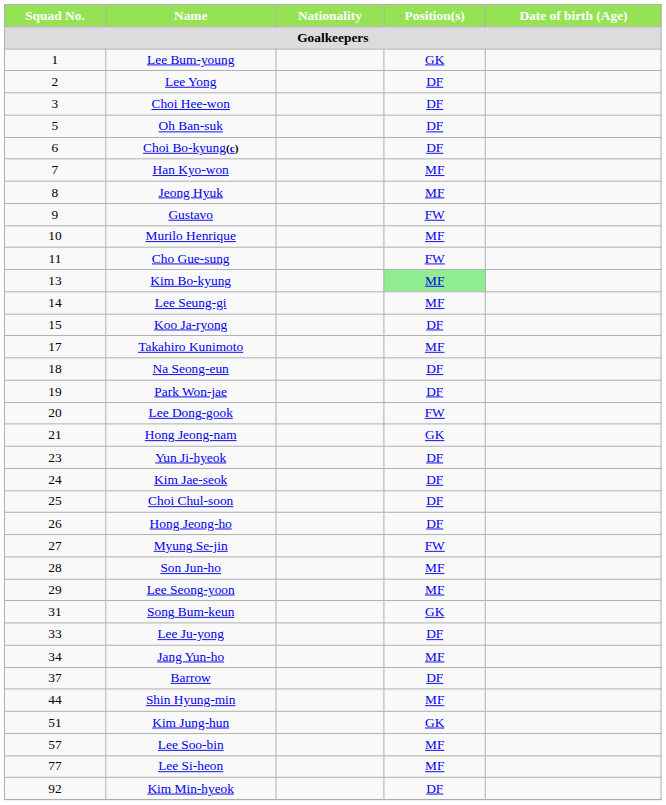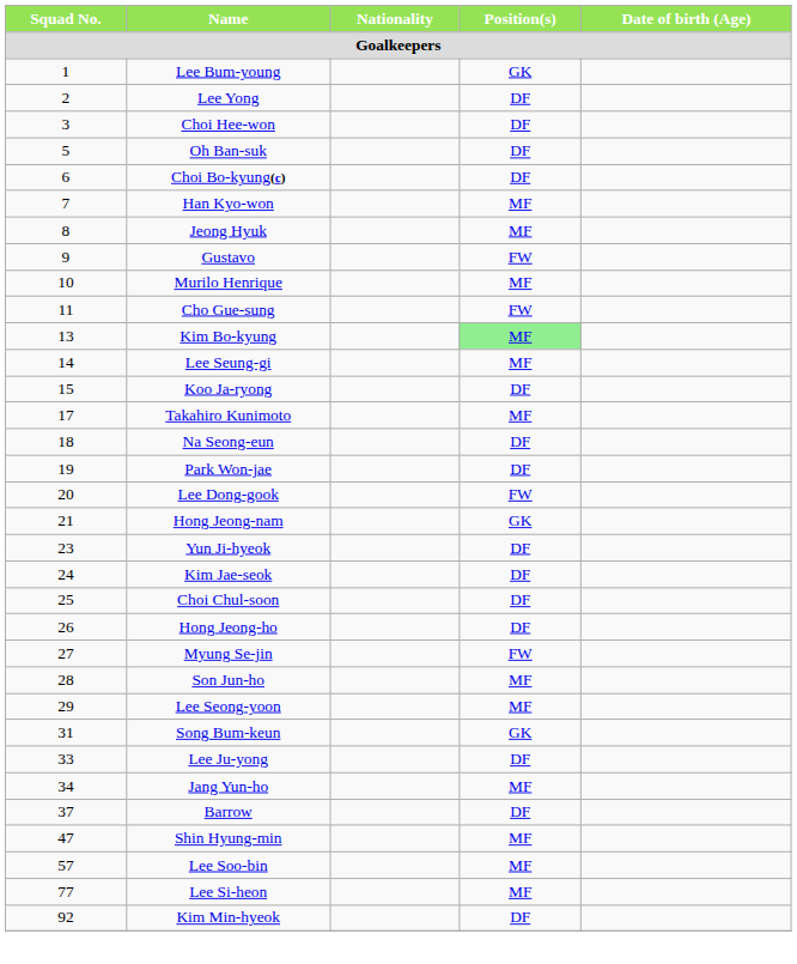 <table class="wikitable" style="text-align:center; font-size:90%; width:80%;">
 <tr>
 <th style="background:#95e355 ; color:#FFFFFF ; text-align:center;">Squad No.</th>
 <th style="background:#95e355 ; color:#FFFFFF ; text-align:center;">Name</th>
 <th style="background:#95e355 ; color:#FFFFFF ; text-align:center;">Nationality</th>
 <th style="background:#95e355 ; color:#FFFFFF ; text-align:center;">Position(s)</th>
 <th style="background:#95e355 ; color:#FFFFFF ; text-align:center;">Date of birth (Age)</th>
 </tr>
 <tr>
 <th colspan="5" style="background:#dcdcdc; text-align:center;">Goalkeepers</th>
 </tr>
 <tr>
 <td>1</td>
 <td><a href='#'>Lee Bum-young</a></td>
 <td></td>
 <td><a href='#'>GK</a></td>
 <td></td>
 </tr>
 <tr>
 <td>2</td>
 <td><a href='#'>Lee Yong</a></td>
 <td></td>
 <td><a href='#'>DF</a></td>
 <td></td>
 </tr>
 <tr>
 <td>3</td>
 <td><a href='#'>Choi Hee-won</a></td>
 <td></td>
 <td><a href='#'>DF</a></td>
 <td></td>
 </tr>
 <tr>
 <td>5</td>
 <td><a href='#'>Oh Ban-suk</a></td>
 <td></td>
 <td><a href='#'>DF</a></td>
 <td></td>
 </tr>
 <tr>
 <td>6</td>
 <td><a href='#'>Choi Bo-kyung</a><small><strong>(<a href='#'>c</a>)</strong></small></td>
 <td></td>
 <td><a href='#'>DF</a></td>
 <td></td>
 </tr>
 <tr>
 <td>7</td>
 <td><a href='#'>Han Kyo-won</a></td>
 <td></td>
 <td><a href='#'>MF</a></td>
 <td></td>
 </tr>
 <tr>
 <td>8</td>
 <td><a href='#'>Jeong Hyuk</a></td>
 <td></td>
 <td><a href='#'>MF</a></td>
 <td></td>
 </tr>
 <tr>
 <td>9</td>
 <td><a href='#'>Gustavo</a></td>
 <td></td>
 <td><a href='#'>FW</a></td>
 <td></td>
 </tr>
 <tr>
 <td>10</td>
 <td><a href='#'>Murilo Henrique</a></td>
 <td></td>
 <td><a href='#'>MF</a></td>
 <td></td>
 </tr>
 <tr>
 <td>11</td>
 <td><a href='#'>Cho Gue-sung</a></td>
 <td></td>
 <td><a href='#'>FW</a></td>
 <td></td>
 </tr>
 <tr>
 <td>13</td>
 <td><a href='#'>Kim Bo-kyung</a></td>
 <td></td>
 <td style="background: lightgreen;"><a href='#'>MF</a></td>
 <td></td>
 </tr>
 <tr>
 <td>14</td>
 <td><a href='#'>Lee Seung-gi</a></td>
 <td></td>
 <td><a href='#'>MF</a></td>
 <td></td>
 </tr>
 <tr>
 <td>15</td>
 <td><a href='#'>Koo Ja-ryong</a></td>
 <td></td>
 <td><a href='#'>DF</a></td>
 <td></td>
 </tr>
 <tr>
 <td>17</td>
 <td><a href='#'>Takahiro Kunimoto</a></td>
 <td></td>
 <td><a href='#'>MF</a></td>
 <td></td>
 </tr>
 <tr>
 <td>18</td>
 <td><a href='#'>Na Seong-eun</a></td>
 <td></td>
 <td><a href='#'>DF</a></td>
 <td></td>
 </tr>
 <tr>
 <td>19</td>
 <td><a href='#'>Park Won-jae</a></td>
 <td></td>
 <td><a href='#'>DF</a></td>
 <td></td>
 </tr>
 <tr>
 <td>20</td>
 <td><a href='#'>Lee Dong-gook</a></td>
 <td></td>
 <td><a href='#'>FW</a></td>
 <td></td>
 </tr>
 <tr>
 <td>21</td>
 <td><a href='#'>Hong Jeong-nam</a></td>
 <td></td>
 <td><a href='#'>GK</a></td>
 <td></td>
 </tr>
 <tr>
 <td>23</td>
 <td><a href='#'>Yun Ji-hyeok</a></td>
 <td></td>
 <td><a href='#'>DF</a></td>
 <td></td>
 </tr>
 <tr>
 <td>24</td>
 <td><a href='#'>Kim Jae-seok</a></td>
 <td></td>
 <td><a href='#'>DF</a></td>
 <td></td>
 </tr>
 <tr>
 <td>25</td>
 <td><a href='#'>Choi Chul-soon</a></td>
 <td></td>
 <td><a href='#'>DF</a></td>
 <td></td>
 </tr>
 <tr>
 <td>26</td>
 <td><a href='#'>Hong Jeong-ho</a></td>
 <td></td>
 <td><a href='#'>DF</a></td>
 <td></td>
 </tr>
 <tr>
 <td>27</td>
 <td><a href='#'>Myung Se-jin</a></td>
 <td></td>
 <td><a href='#'>FW</a></td>
 <td></td>
 </tr>
 <tr>
 <td>28</td>
 <td><a href='#'>Son Jun-ho</a></td>
 <td></td>
 <td><a href='#'>MF</a></td>
 <td></td>
 </tr>
 <tr>
 <td>29</td>
 <td><a href='#'>Lee Seong-yoon</a></td>
 <td></td>
 <td><a href='#'>MF</a></td>
 <td></td>
 </tr>
 <tr>
 <td>31</td>
 <td><a href='#'>Song Bum-keun</a></td>
 <td></td>
 <td><a href='#'>GK</a></td>
 <td></td>
 </tr>
 <tr>
 <td>33</td>
 <td><a href='#'>Lee Ju-yong</a></td>
 <td></td>
 <td><a href='#'>DF</a></td>
 <td></td>
 </tr>
 <tr>
 <td>34</td>
 <td><a href='#'>Jang Yun-ho</a></td>
 <td></td>
 <td><a href='#'>MF</a></td>
 <td></td>
 </tr>
 <tr>
 <td>37</td>
 <td><a href='#'>Barrow</a></td>
 <td></td>
 <td><a href='#'>DF</a></td>
 <td></td>
 </tr>
 <tr>
-<td>44</td>
+<td>47</td>
 <td><a href='#'>Shin Hyung-min</a></td>
 <td></td>
 <td><a href='#'>MF</a></td>
-<td></td>
-</tr>
-<tr>
-<td>51</td>
-<td><a href='#'>Kim Jung-hun</a></td>
-<td></td>
-<td><a href='#'>GK</a></td>
 <td></td>
 </tr>
 <tr>
 <td>57</td>
 <td><a href='#'>Lee Soo-bin</a></td>
 <td></td>
 <td><a href='#'>MF</a></td>
 <td></td>
 </tr>
 <tr>
 <td>77</td>
 <td><a href='#'>Lee Si-heon</a></td>
 <td></td>
 <td><a href='#'>MF</a></td>
 <td></td>
 </tr>
 <tr>
 <td>92</td>
 <td><a href='#'>Kim Min-hyeok</a></td>
 <td></td>
 <td><a href='#'>DF</a></td>
 <td></td>
 </tr>
 <tr>
 </tr>
 </table>
